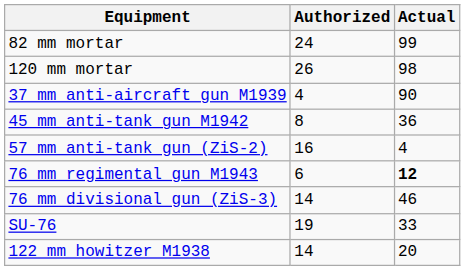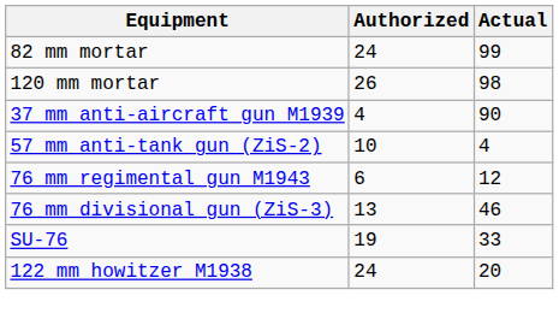 <table class="wikitable floatright">
 <tr>
 <th>Equipment</th>
 <th>Authorized</th>
 <th>Actual</th>
 </tr>
 <tr>
 <td>82 mm mortar</td>
 <td>24</td>
 <td>99</td>
 </tr>
 <tr>
 <td>120 mm mortar</td>
 <td>26</td>
 <td>98</td>
 </tr>
 <tr>
 <td><a href='#'>37 mm anti-aircraft gun M1939</a></td>
 <td>4</td>
 <td>90</td>
 </tr>
 <tr>
-<td><a href='#'>45 mm anti-tank gun M1942</a></td>
-<td>8</td>
-<td>36</td>
-</tr>
-<tr>
 <td><a href='#'>57 mm anti-tank gun (ZiS-2)</a></td>
-<td>16</td>
+<td>10</td>
 <td>4</td>
 </tr>
 <tr>
 <td><a href='#'>76 mm regimental gun M1943</a></td>
 <td>6</td>
-<td><strong>12</strong></td>
+<td>12</td>
 </tr>
 <tr>
 <td><a href='#'>76 mm divisional gun (ZiS-3)</a></td>
-<td>14</td>
+<td>13</td>
 <td>46</td>
 </tr>
 <tr>
 <td><a href='#'>SU-76</a></td>
 <td>19</td>
 <td>33</td>
 </tr>
 <tr>
 <td><a href='#'>122 mm howitzer M1938</a></td>
-<td>14</td>
+<td>24</td>
 <td>20</td>
 </tr>
 </table>
